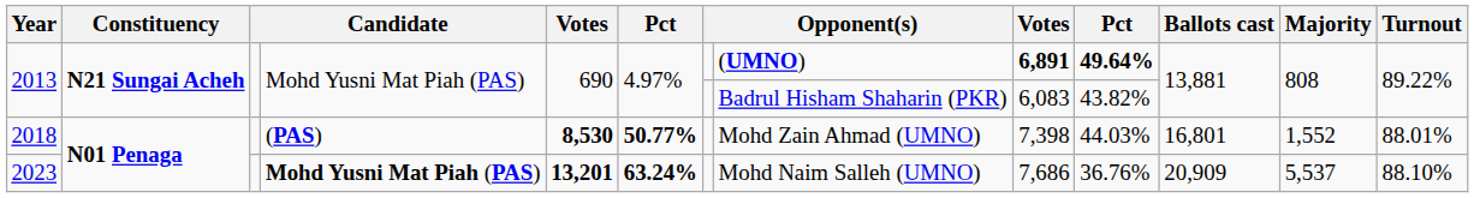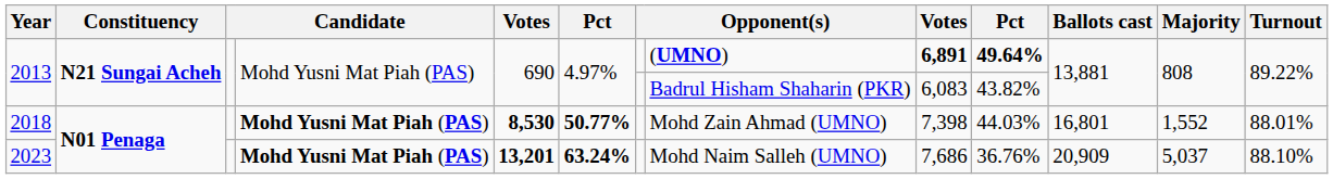 <table class="wikitable" style="margin:0.5em ; font-size:95%">
 <tr>
 <th>Year</th>
 <th>Constituency</th>
 <th colspan="2">Candidate</th>
 <th>Votes</th>
 <th>Pct</th>
 <th colspan="2">Opponent(s)</th>
 <th>Votes</th>
 <th>Pct</th>
 <th>Ballots cast</th>
 <th>Majority</th>
 <th>Turnout</th>
 </tr>
 <tr>
 <td rowspan="2"><a href='#'>2013</a></td>
 <td rowspan="2"><strong>N21 <a href='#'>Sungai Acheh</a></strong></td>
 <td rowspan="2" ></td>
 <td rowspan="2">Mohd Yusni Mat Piah (<a href='#'>PAS</a>)</td>
 <td rowspan="2" align=right>690</td>
 <td rowspan="2">4.97%</td>
 <td></td>
 <td> (<a href='#'><strong>UMNO</strong></a>)</td>
 <td align=right><strong>6,891</strong></td>
 <td><strong>49.64%</strong></td>
 <td rowspan="2">13,881</td>
 <td rowspan="2">808</td>
 <td rowspan="2">89.22%</td>
 </tr>
 <tr>
 <td></td>
 <td><a href='#'>Badrul Hisham Shaharin</a> (<a href='#'>PKR</a>)</td>
 <td align=right>6,083</td>
 <td>43.82%</td>
 </tr>
 <tr>
 <td><a href='#'>2018</a></td>
 <td rowspan=2><strong>N01 <a href='#'>Penaga</a></strong></td>
 <td></td>
-<td> (<a href='#'><strong>PAS</strong></a>)</td>
+<td><strong>Mohd Yusni Mat Piah</strong> (<a href='#'><strong>PAS</strong></a>)</td>
 <td align=right><strong>8,530</strong></td>
 <td><strong>50.77%</strong></td>
 <td></td>
 <td>Mohd Zain Ahmad (<a href='#'>UMNO</a>)</td>
 <td style="text-align:right;">7,398</td>
 <td>44.03%</td>
 <td>16,801</td>
 <td>1,552</td>
 <td>88.01%</td>
 </tr>
 <tr>
 <td><a href='#'>2023</a></td>
 <td bgcolor=></td>
 <td><strong>Mohd Yusni Mat Piah</strong> (<a href='#'><strong>PAS</strong></a>)</td>
 <td align=right><strong>13,201</strong></td>
 <td><strong>63.24%</strong></td>
 <td></td>
 <td>Mohd Naim Salleh (<a href='#'>UMNO</a>)</td>
 <td style="text-align:right;">7,686</td>
 <td>36.76%</td>
 <td>20,909</td>
-<td>5,537</td>
+<td>5,037</td>
 <td>88.10%</td>
 </tr>
 </table>
